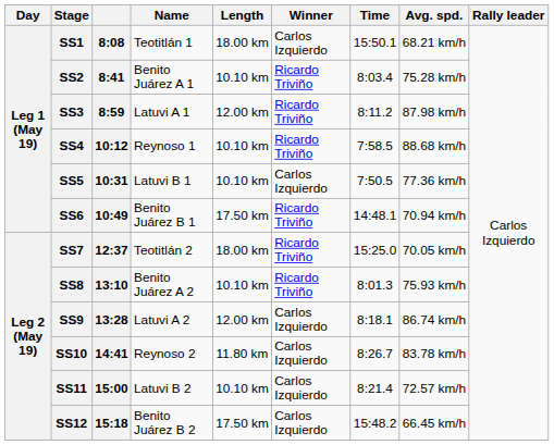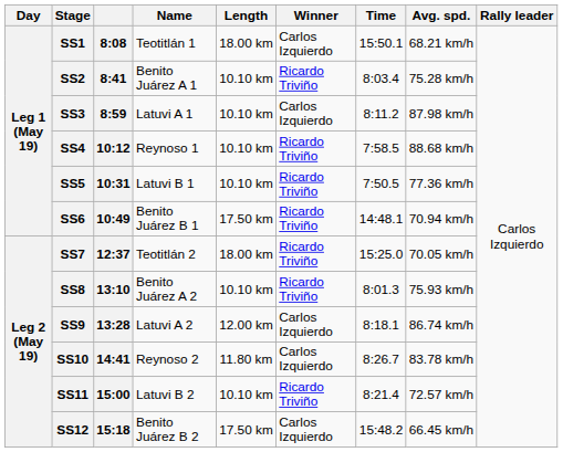 <table class="wikitable" style="text-align: center; font-size: 90%; max-width: 950px;">
 <tr>
 <th>Day</th>
 <th>Stage</th>
 <th></th>
 <th>Name</th>
 <th>Length</th>
 <th>Winner</th>
 <th>Time</th>
 <th>Avg. spd.</th>
 <th>Rally leader</th>
 </tr>
 <tr>
 <th rowspan=6>Leg 1<br>(May 19)</th>
 <th>SS1</th>
 <th>8:08</th>
 <td align=left>Teotitlán 1</td>
 <td>18.00 km</td>
 <td align=left> Carlos Izquierdo</td>
 <td>15:50.1</td>
 <td>68.21 km/h</td>
 <td rowspan=12> Carlos Izquierdo</td>
 </tr>
 <tr>
 <th>SS2</th>
 <th>8:41</th>
 <td align=left>Benito Juárez A 1</td>
 <td>10.10 km</td>
 <td align=left> <a href='#'>Ricardo Triviño</a></td>
 <td>8:03.4</td>
 <td>75.28 km/h</td>
 </tr>
 <tr>
 <th>SS3</th>
 <th>8:59</th>
 <td align=left>Latuvi A 1</td>
-<td>12.00 km</td>
-<td align=left> <a href='#'>Ricardo Triviño</a></td>
+<td>10.10 km</td>
+<td align=left> Carlos Izquierdo</td>
 <td>8:11.2</td>
 <td>87.98 km/h</td>
 </tr>
 <tr>
 <th>SS4</th>
 <th>10:12</th>
 <td align=left>Reynoso 1</td>
 <td>10.10 km</td>
 <td align=left> <a href='#'>Ricardo Triviño</a></td>
 <td>7:58.5</td>
 <td>88.68 km/h</td>
 </tr>
 <tr>
 <th>SS5</th>
 <th>10:31</th>
 <td align=left>Latuvi B 1</td>
 <td>10.10 km</td>
-<td align=left> Carlos Izquierdo</td>
+<td align=left> <a href='#'>Ricardo Triviño</a></td>
 <td>7:50.5</td>
 <td>77.36 km/h</td>
 </tr>
 <tr>
 <th>SS6</th>
 <th>10:49</th>
 <td align=left>Benito Juárez B 1</td>
 <td>17.50 km</td>
 <td align=left> <a href='#'>Ricardo Triviño</a></td>
 <td>14:48.1</td>
 <td>70.94 km/h</td>
 </tr>
 <tr>
 <th rowspan=6>Leg 2<br>(May 19)</th>
 <th>SS7</th>
 <th>12:37</th>
 <td align=left>Teotitlán 2</td>
 <td>18.00 km</td>
 <td align=left> <a href='#'>Ricardo Triviño</a></td>
 <td>15:25.0</td>
 <td>70.05 km/h</td>
 </tr>
 <tr>
 <th>SS8</th>
 <th>13:10</th>
 <td align=left>Benito Juárez A 2</td>
 <td>10.10 km</td>
 <td align=left> <a href='#'>Ricardo Triviño</a></td>
 <td>8:01.3</td>
 <td>75.93 km/h</td>
 </tr>
 <tr>
 <th>SS9</th>
 <th>13:28</th>
 <td align=left>Latuvi A 2</td>
 <td>12.00 km</td>
 <td align=left> Carlos Izquierdo</td>
 <td>8:18.1</td>
 <td>86.74 km/h</td>
 </tr>
 <tr>
 <th>SS10</th>
 <th>14:41</th>
 <td align=left>Reynoso 2</td>
 <td>11.80 km</td>
 <td align=left> Carlos Izquierdo</td>
 <td>8:26.7</td>
 <td>83.78 km/h</td>
 </tr>
 <tr>
 <th>SS11</th>
 <th>15:00</th>
 <td align=left>Latuvi B 2</td>
 <td>10.10 km</td>
-<td align=left> Carlos Izquierdo</td>
+<td align=left> <a href='#'>Ricardo Triviño</a></td>
 <td>8:21.4</td>
 <td>72.57 km/h</td>
 </tr>
 <tr>
 <th>SS12</th>
 <th>15:18</th>
 <td align=left>Benito Juárez B 2</td>
 <td>17.50 km</td>
 <td align=left> Carlos Izquierdo</td>
 <td>15:48.2</td>
 <td>66.45 km/h</td>
 </tr>
 </table>
